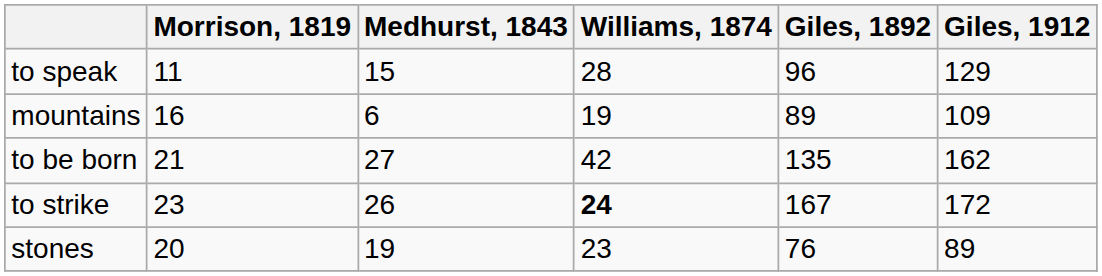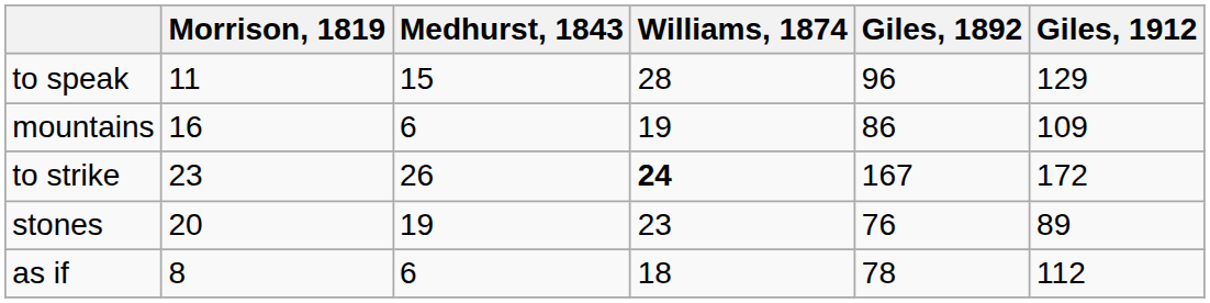 <table class="wikitable">
 <tr>
 <th></th>
 <th>Morrison, 1819</th>
 <th>Medhurst, 1843</th>
 <th>Williams, 1874</th>
 <th>Giles, 1892</th>
 <th>Giles, 1912</th>
 </tr>
 <tr>
 <td> to speak</td>
 <td>11</td>
 <td>15</td>
 <td>28</td>
 <td>96</td>
 <td>129</td>
 </tr>
 <tr>
 <td> mountains</td>
 <td>16</td>
 <td>6</td>
 <td>19</td>
-<td>89</td>
+<td>86</td>
 <td>109</td>
-</tr>
-<tr>
-<td> to be born</td>
-<td>21</td>
-<td>27</td>
-<td>42</td>
-<td>135</td>
-<td>162</td>
 </tr>
 <tr>
 <td> to strike</td>
 <td>23</td>
 <td>26</td>
 <td><strong>24</strong></td>
 <td>167</td>
 <td>172</td>
 </tr>
 <tr>
 <td> stones</td>
 <td>20</td>
 <td>19</td>
 <td>23</td>
 <td>76</td>
 <td>89</td>
 </tr>
+<tr>
+<td> as if</td>
+<td>8</td>
+<td>6</td>
+<td>18</td>
+<td>78</td>
+<td>112</td>
+</tr>
 </table>
